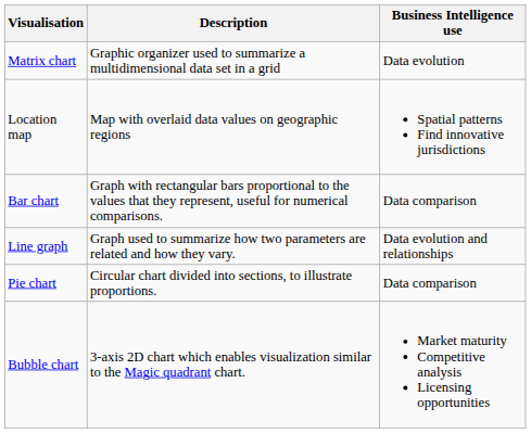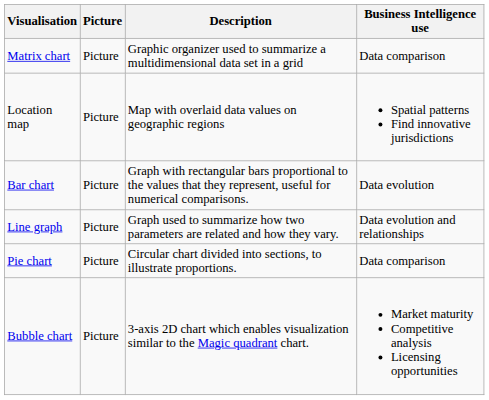 <table class="wikitable">
 <tr>
 <th>Visualisation</th>
+<th>Picture</th>
 <th>Description</th>
 <th>Business Intelligence use</th>
 </tr>
 <tr>
 <td><a href='#'>Matrix chart</a></td>
+<td>Picture</td>
 <td>Graphic organizer used to summarize a multidimensional data set in a grid</td>
-<td>Data evolution</td>
+<td>Data comparison</td>
 </tr>
 <tr>
 <td>Location map</td>
+<td>Picture</td>
 <td>Map with overlaid data values on geographic regions</td>
 <td><br><ul><li>Spatial patterns</li><li>Find innovative jurisdictions</li></ul></td>
 </tr>
 <tr>
 <td><a href='#'>Bar chart</a></td>
+<td>Picture</td>
 <td>Graph with rectangular bars proportional to the values that they represent, useful for numerical comparisons.</td>
-<td>Data comparison</td>
+<td>Data evolution</td>
 </tr>
 <tr>
 <td><a href='#'>Line graph</a></td>
+<td>Picture</td>
 <td>Graph used to summarize how two parameters are related and how they vary.</td>
 <td>Data evolution and relationships</td>
 </tr>
 <tr>
 <td><a href='#'>Pie chart</a></td>
+<td>Picture</td>
 <td>Circular chart divided into sections, to illustrate proportions.</td>
 <td>Data comparison</td>
 </tr>
 <tr>
 <td><a href='#'>Bubble chart</a></td>
+<td>Picture</td>
 <td>3-axis 2D chart which enables visualization similar to the <a href='#'>Magic quadrant</a> chart.</td>
 <td><br><ul><li>Market maturity</li><li>Competitive analysis</li><li>Licensing opportunities</li></ul></td>
 </tr>
 </table>
